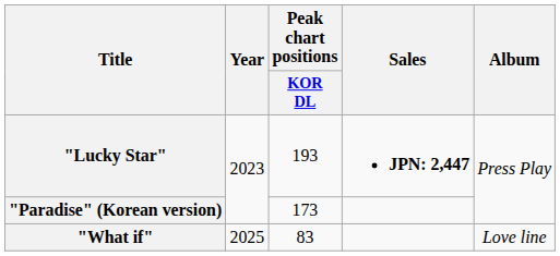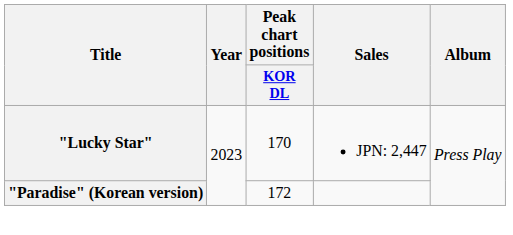 <table class="wikitable plainrowheaders" style="text-align:center">
 <tr>
 <th scope="col" rowspan="2">Title</th>
 <th scope="col" rowspan="2">Year</th>
 <th scope="col">Peak chart positions</th>
 <th scope="col" rowspan="2">Sales</th>
 <th scope="col" rowspan="2">Album</th>
 </tr>
 <tr>
 <th scope="col" style="width:3em;font-size:90%"><a href='#'>KOR<br>DL</a><br></th>
 </tr>
 <tr>
 <th scope="row">"Lucky Star"</th>
 <td rowspan="2">2023</td>
-<td>193</td>
-<td><strong><br><ul><li>JPN: 2,447 </li></ul></strong></td>
+<td>170</td>
+<td><br><ul><li>JPN: 2,447 </li></ul></td>
 <td rowspan="2"><em>Press Play</em></td>
 </tr>
 <tr>
 <th scope="row">"Paradise" (Korean version)</th>
-<td>173</td>
+<td>172</td>
 <td></td>
 </tr>
-<tr>
-<th scope="row">"What if"</th>
-<td>2025</td>
-<td>83</td>
-<td></td>
-<td><em>Love line</em></td>
-</tr>
 </table>
